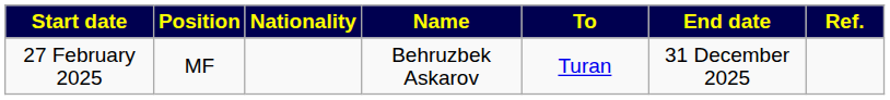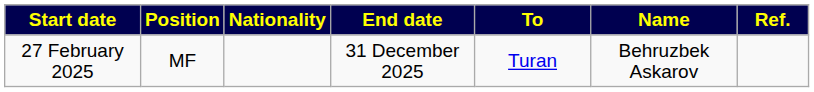 <table class="wikitable" style="text-align:center; font-size:90%">
 <tr>
 <th style="background:#000050; color:yellow; width:200px;">Start date</th>
 <th style="background:#000050; color:yellow; width:50px;">Position</th>
 <th style="background:#000050; color:yellow; width:50px;">Nationality</th>
+<th style="background:#000050; color:yellow; width:200px;">End date</th>
+<th style="background:#000050; color:yellow; width:200px;">To</th>
 <th style="background:#000050; color:yellow; width:200px;">Name</th>
-<th style="background:#000050; color:yellow; width:200px;">To</th>
-<th style="background:#000050; color:yellow; width:200px;">End date</th>
 <th style="background:#000050; color:yellow; width:100px;">Ref.</th>
 </tr>
 <tr>
 <td>27 February 2025</td>
 <td>MF</td>
 <td></td>
+<td>31 December 2025</td>
+<td><a href='#'>Turan</a></td>
 <td>Behruzbek Askarov</td>
-<td><a href='#'>Turan</a></td>
-<td>31 December 2025</td>
 <td></td>
 </tr>
 </table>
